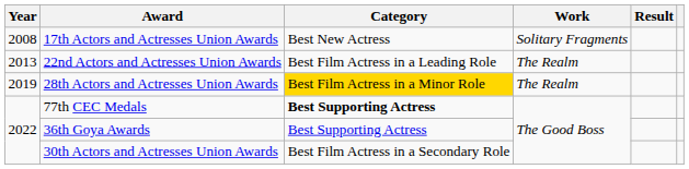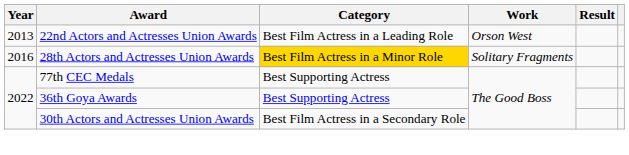 <table class="wikitable sortable plainrowheaders">
 <tr>
 <th>Year</th>
 <th>Award</th>
 <th>Category</th>
 <th>Work</th>
 <th>Result</th>
 <th scope="col" class="unsortable"></th>
 </tr>
 <tr>
-<td align = "center">2008</td>
-<td><a href='#'>17th Actors and Actresses Union Awards</a></td>
-<td>Best New Actress</td>
-<td><em>Solitary Fragments</em></td>
+<td align = "center">2013</td>
+<td><a href='#'>22nd Actors and Actresses Union Awards</a></td>
+<td>Best Film Actress in a Leading Role</td>
+<td><em>Orson West</em></td>
 <td></td>
 <td align = "center"></td>
 </tr>
 <tr>
-<td align = "center">2013</td>
-<td><a href='#'>22nd Actors and Actresses Union Awards</a></td>
-<td>Best Film Actress in a Leading Role</td>
-<td><em>The Realm</em></td>
-<td></td>
-<td align = "center"></td>
-</tr>
-<tr>
-<td align = "center">2019</td>
+<td align = "center">2016</td>
 <td><a href='#'>28th Actors and Actresses Union Awards</a></td>
 <td style="background: gold;">Best Film Actress in a Minor Role</td>
-<td><em>The Realm</em></td>
+<td><em>Solitary Fragments</em></td>
 <td></td>
 <td align = "center"></td>
 </tr>
 <tr>
 <td align = "center" rowspan = "3">2022</td>
 <td>77th <a href='#'>CEC Medals</a></td>
-<td><strong>Best Supporting Actress</strong></td>
+<td>Best Supporting Actress</td>
 <td rowspan = "3"><em>The Good Boss</em></td>
 <td></td>
 <td align = "center"></td>
 </tr>
 <tr>
 <td><a href='#'>36th Goya Awards</a></td>
 <td><a href='#'>Best Supporting Actress</a></td>
 <td></td>
 <td align = "center"></td>
 </tr>
 <tr>
 <td><a href='#'>30th Actors and Actresses Union Awards</a></td>
 <td>Best Film Actress in a Secondary Role</td>
 <td></td>
 <td align = "center"></td>
 </tr>
 </table>
